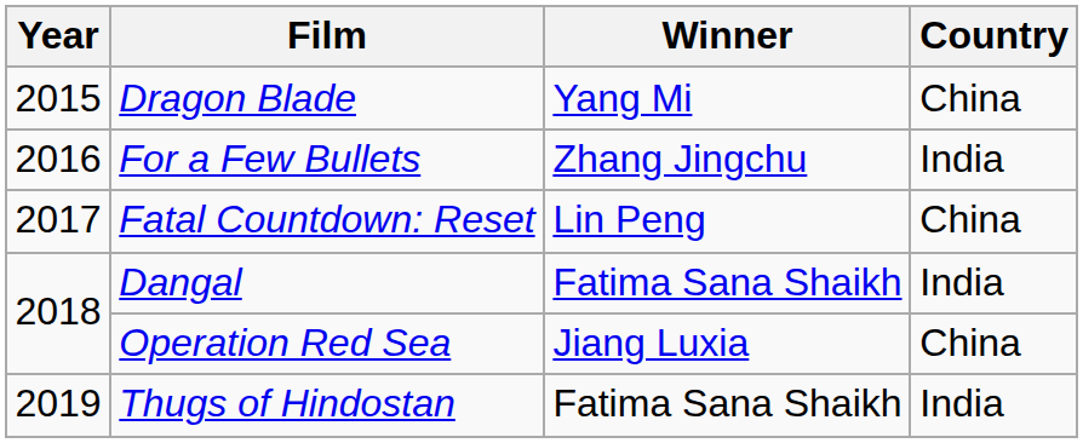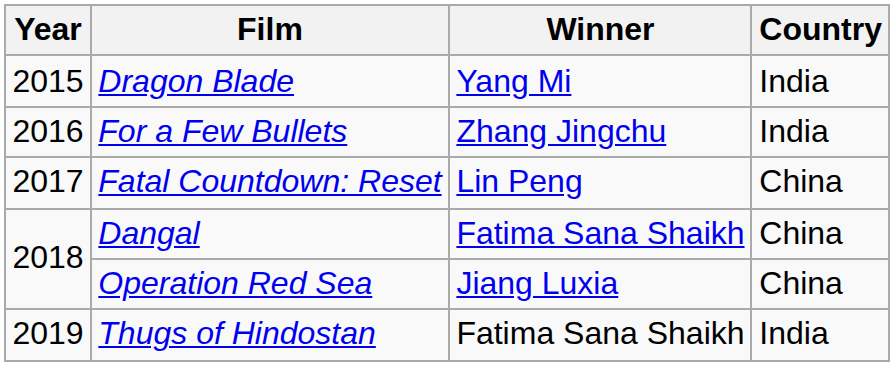 <table class="wikitable sortable plainrowheaders">
 <tr>
 <th>Year</th>
 <th>Film</th>
 <th>Winner</th>
 <th>Country</th>
 </tr>
 <tr>
 <td>2015</td>
 <td><em><a href='#'>Dragon Blade</a></em></td>
 <td><a href='#'>Yang Mi</a></td>
-<td>China</td>
+<td>India</td>
 </tr>
 <tr>
 <td>2016</td>
 <td><em><a href='#'>For a Few Bullets</a></em></td>
 <td><a href='#'>Zhang Jingchu</a></td>
 <td>India</td>
 </tr>
 <tr>
 <td>2017</td>
 <td><em><a href='#'>Fatal Countdown: Reset</a></em></td>
 <td><a href='#'>Lin Peng</a></td>
 <td>China</td>
 </tr>
 <tr>
 <td rowspan="2">2018</td>
 <td><em><a href='#'>Dangal</a></em></td>
 <td><a href='#'>Fatima Sana Shaikh</a></td>
-<td>India</td>
+<td>China</td>
 </tr>
 <tr>
 <td><em><a href='#'>Operation Red Sea</a></em></td>
 <td><a href='#'>Jiang Luxia</a></td>
 <td>China</td>
 </tr>
 <tr>
 <td>2019</td>
 <td><em><a href='#'>Thugs of Hindostan</a></em></td>
 <td>Fatima Sana Shaikh</td>
 <td>India</td>
 </tr>
 </table>
